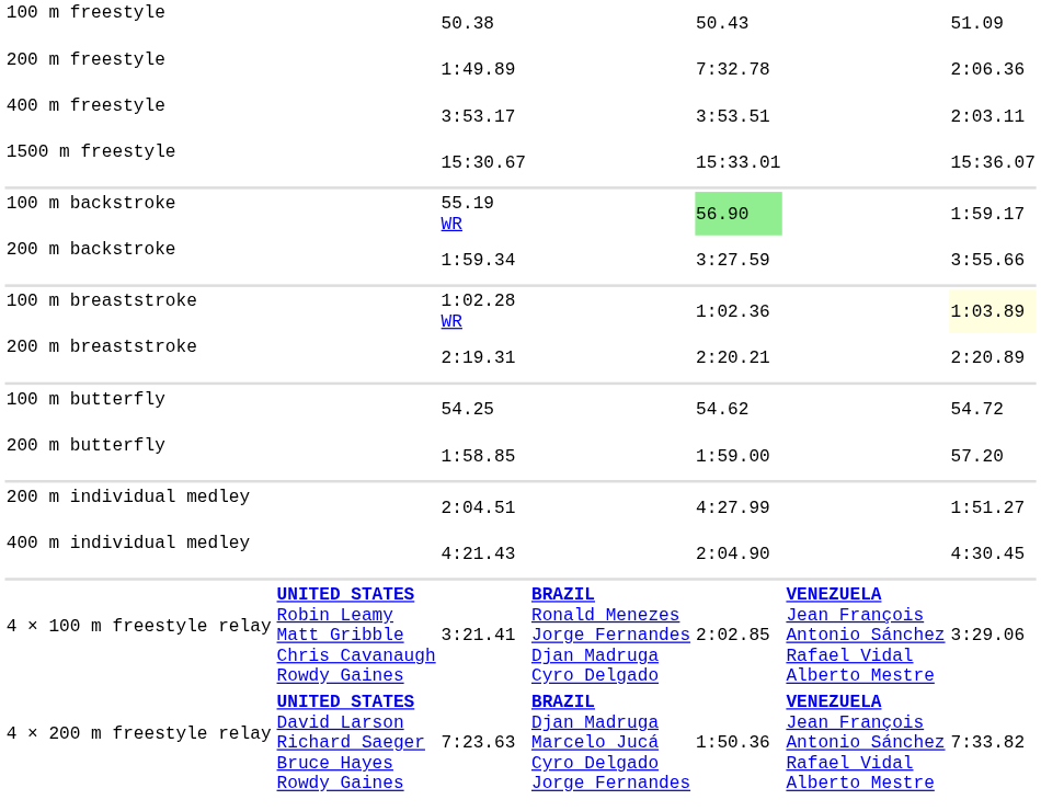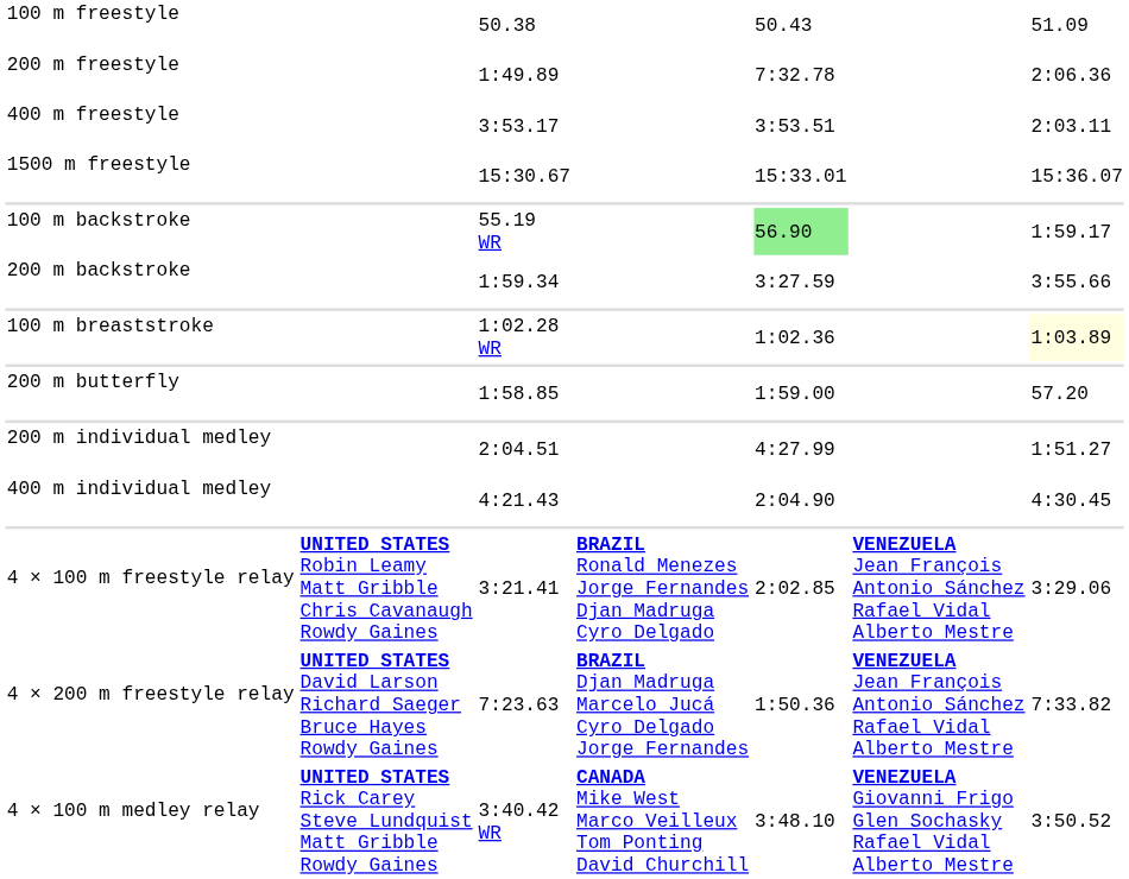 <table>
 <tr>
 <td>100 m freestyle <br>  </td>
 <td></td>
 <td>50.38</td>
 <td></td>
 <td>50.43</td>
 <td></td>
 <td>51.09</td>
 </tr>
 <tr>
 <td>200 m freestyle <br>  </td>
 <td></td>
 <td>1:49.89</td>
 <td></td>
 <td>7:32.78</td>
 <td></td>
 <td>2:06.36</td>
 </tr>
 <tr>
 <td>400 m freestyle <br>  </td>
 <td></td>
 <td>3:53.17</td>
 <td></td>
 <td>3:53.51</td>
 <td></td>
 <td>2:03.11</td>
 </tr>
 <tr>
 <td>1500 m freestyle <br>  </td>
 <td></td>
 <td>15:30.67</td>
 <td></td>
 <td>15:33.01</td>
 <td></td>
 <td>15:36.07</td>
 </tr>
 <tr style="background:#ddd;">
 <td colspan=7></td>
 </tr>
 <tr>
 <td>100 m backstroke <br>  </td>
 <td></td>
 <td>55.19 <br><a href='#'>WR</a></td>
 <td></td>
 <td style="background: lightgreen;">56.90</td>
 <td></td>
 <td>1:59.17</td>
 </tr>
 <tr>
 <td>200 m backstroke <br>  </td>
 <td></td>
 <td>1:59.34</td>
 <td></td>
 <td>3:27.59</td>
 <td></td>
 <td>3:55.66</td>
 </tr>
 <tr style="background:#ddd;">
 <td colspan=7></td>
 </tr>
 <tr>
 <td>100 m breaststroke <br>  </td>
 <td></td>
 <td>1:02.28 <br><a href='#'>WR</a></td>
 <td></td>
 <td>1:02.36</td>
 <td></td>
 <td style="background: lightyellow;">1:03.89</td>
 </tr>
-<tr>
-<td>200 m breaststroke <br>  </td>
-<td></td>
-<td>2:19.31</td>
-<td></td>
-<td>2:20.21</td>
-<td></td>
-<td>2:20.89</td>
-</tr>
 <tr style="background:#ddd;">
 <td colspan=7></td>
-</tr>
-<tr>
-<td>100 m butterfly <br>  </td>
-<td></td>
-<td>54.25</td>
-<td></td>
-<td>54.62</td>
-<td></td>
-<td>54.72</td>
 </tr>
 <tr>
 <td>200 m butterfly <br>  </td>
 <td></td>
 <td>1:58.85</td>
 <td></td>
 <td>1:59.00</td>
 <td></td>
 <td>57.20</td>
 </tr>
 <tr style="background:#ddd;">
 <td colspan=7></td>
 </tr>
 <tr>
 <td>200 m individual medley <br>  </td>
 <td></td>
 <td>2:04.51</td>
 <td></td>
 <td>4:27.99</td>
 <td></td>
 <td>1:51.27</td>
 </tr>
 <tr>
 <td>400 m individual medley <br>  </td>
 <td></td>
 <td>4:21.43</td>
 <td></td>
 <td>2:04.90</td>
 <td></td>
 <td>4:30.45</td>
 </tr>
 <tr style="background:#ddd;">
 <td colspan=7></td>
 </tr>
 <tr>
 <td>4 × 100 m freestyle relay <br>  </td>
 <td> <strong><a href='#'>UNITED STATES</a></strong><br><a href='#'>Robin Leamy</a><br><a href='#'>Matt Gribble</a><br><a href='#'>Chris Cavanaugh</a><br><a href='#'>Rowdy Gaines</a></td>
 <td>3:21.41</td>
 <td> <strong><a href='#'>BRAZIL</a></strong><br><a href='#'>Ronald Menezes</a><br><a href='#'>Jorge Fernandes</a><br><a href='#'>Djan Madruga</a><br><a href='#'>Cyro Delgado</a></td>
 <td>2:02.85</td>
 <td> <strong><a href='#'>VENEZUELA</a></strong><br><a href='#'>Jean François</a><br><a href='#'>Antonio Sánchez</a><br><a href='#'>Rafael Vidal</a><br><a href='#'>Alberto Mestre</a></td>
 <td>3:29.06</td>
 </tr>
 <tr>
 <td>4 × 200 m freestyle relay <br>  </td>
 <td> <strong><a href='#'>UNITED STATES</a></strong><br><a href='#'>David Larson</a><br><a href='#'>Richard Saeger</a><br><a href='#'>Bruce Hayes</a><br><a href='#'>Rowdy Gaines</a></td>
 <td>7:23.63</td>
 <td> <strong><a href='#'>BRAZIL</a></strong><br><a href='#'>Djan Madruga</a><br><a href='#'>Marcelo Jucá</a><br><a href='#'>Cyro Delgado</a><br><a href='#'>Jorge Fernandes</a></td>
 <td>1:50.36</td>
 <td> <strong><a href='#'>VENEZUELA</a></strong><br><a href='#'>Jean François</a><br><a href='#'>Antonio Sánchez</a><br><a href='#'>Rafael Vidal</a><br><a href='#'>Alberto Mestre</a></td>
 <td>7:33.82</td>
 </tr>
+<tr>
+<td>4 × 100 m medley relay <br>  </td>
+<td> <strong><a href='#'>UNITED STATES</a></strong><br><a href='#'>Rick Carey</a><br><a href='#'>Steve Lundquist</a><br><a href='#'>Matt Gribble</a><br><a href='#'>Rowdy Gaines</a></td>
+<td>3:40.42 <br><a href='#'>WR</a></td>
+<td> <strong><a href='#'>CANADA</a></strong><br><a href='#'>Mike West</a><br><a href='#'>Marco Veilleux</a><br><a href='#'>Tom Ponting</a><br><a href='#'>David Churchill</a></td>
+<td>3:48.10</td>
+<td> <strong><a href='#'>VENEZUELA</a></strong><br><a href='#'>Giovanni Frigo</a><br><a href='#'>Glen Sochasky</a><br><a href='#'>Rafael Vidal</a><br><a href='#'>Alberto Mestre</a></td>
+<td>3:50.52</td>
+</tr>
 </table>
